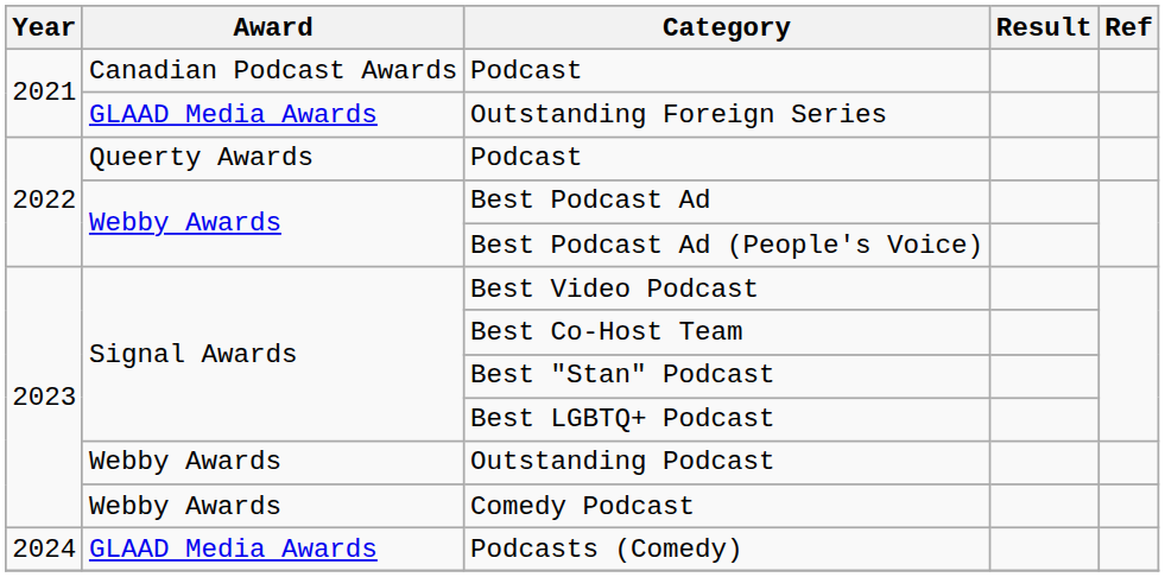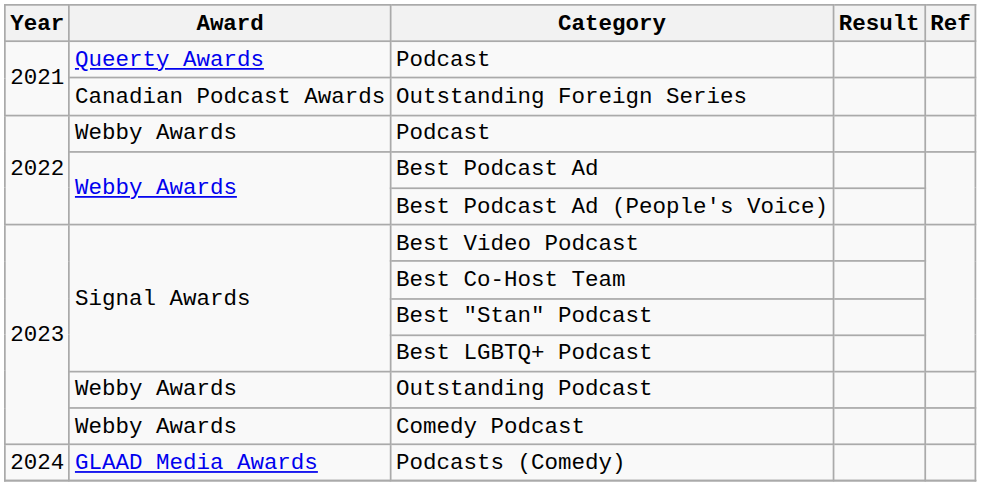 <table class="wikitable">
 <tr>
 <th>Year</th>
 <th>Award</th>
 <th>Category</th>
 <th>Result</th>
 <th>Ref</th>
 </tr>
 <tr>
 <td rowspan="2">2021</td>
-<td>Canadian Podcast Awards</td>
+<td><a href='#'>Queerty Awards</a></td>
 <td>Podcast</td>
 <td></td>
 <td></td>
 </tr>
 <tr>
-<td><a href='#'>GLAAD Media Awards</a></td>
+<td>Canadian Podcast Awards</td>
 <td>Outstanding Foreign Series</td>
 <td></td>
 <td></td>
 </tr>
 <tr>
 <td rowspan="3">2022</td>
-<td>Queerty Awards</td>
+<td>Webby Awards</td>
 <td>Podcast</td>
 <td></td>
 <td></td>
 </tr>
 <tr>
 <td rowspan="2"><a href='#'>Webby Awards</a></td>
 <td>Best Podcast Ad</td>
 <td></td>
 <td rowspan="2"></td>
 </tr>
 <tr>
 <td>Best Podcast Ad (People's Voice)</td>
 <td></td>
 </tr>
 <tr>
 <td rowspan="6">2023</td>
 <td rowspan="4">Signal Awards</td>
 <td>Best Video Podcast</td>
 <td></td>
 <td rowspan="4"></td>
 </tr>
 <tr>
 <td>Best Co-Host Team</td>
 <td></td>
 </tr>
 <tr>
 <td>Best "Stan" Podcast</td>
 <td></td>
 </tr>
 <tr>
 <td>Best LGBTQ+ Podcast</td>
 <td></td>
 </tr>
 <tr>
 <td>Webby Awards</td>
 <td>Outstanding Podcast</td>
 <td></td>
 <td></td>
 </tr>
 <tr>
 <td>Webby Awards</td>
 <td>Comedy Podcast</td>
 <td></td>
 <td></td>
 </tr>
 <tr>
 <td>2024</td>
 <td><a href='#'>GLAAD Media Awards</a></td>
 <td>Podcasts (Comedy)</td>
 <td></td>
 <td></td>
 </tr>
 <tr>
 </tr>
 </table>
